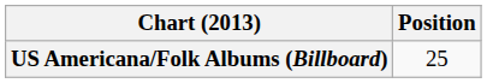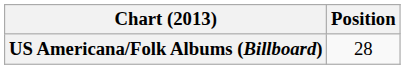 <table class="wikitable plainrowheaders" style="text-align:center">
 <tr>
 <th scope="col">Chart (2013)</th>
 <th scope="col">Position</th>
 </tr>
 <tr>
 <th scope="row">US Americana/Folk Albums (<em>Billboard</em>)</th>
-<td>25</td>
+<td>28</td>
 </tr>
 </table>
